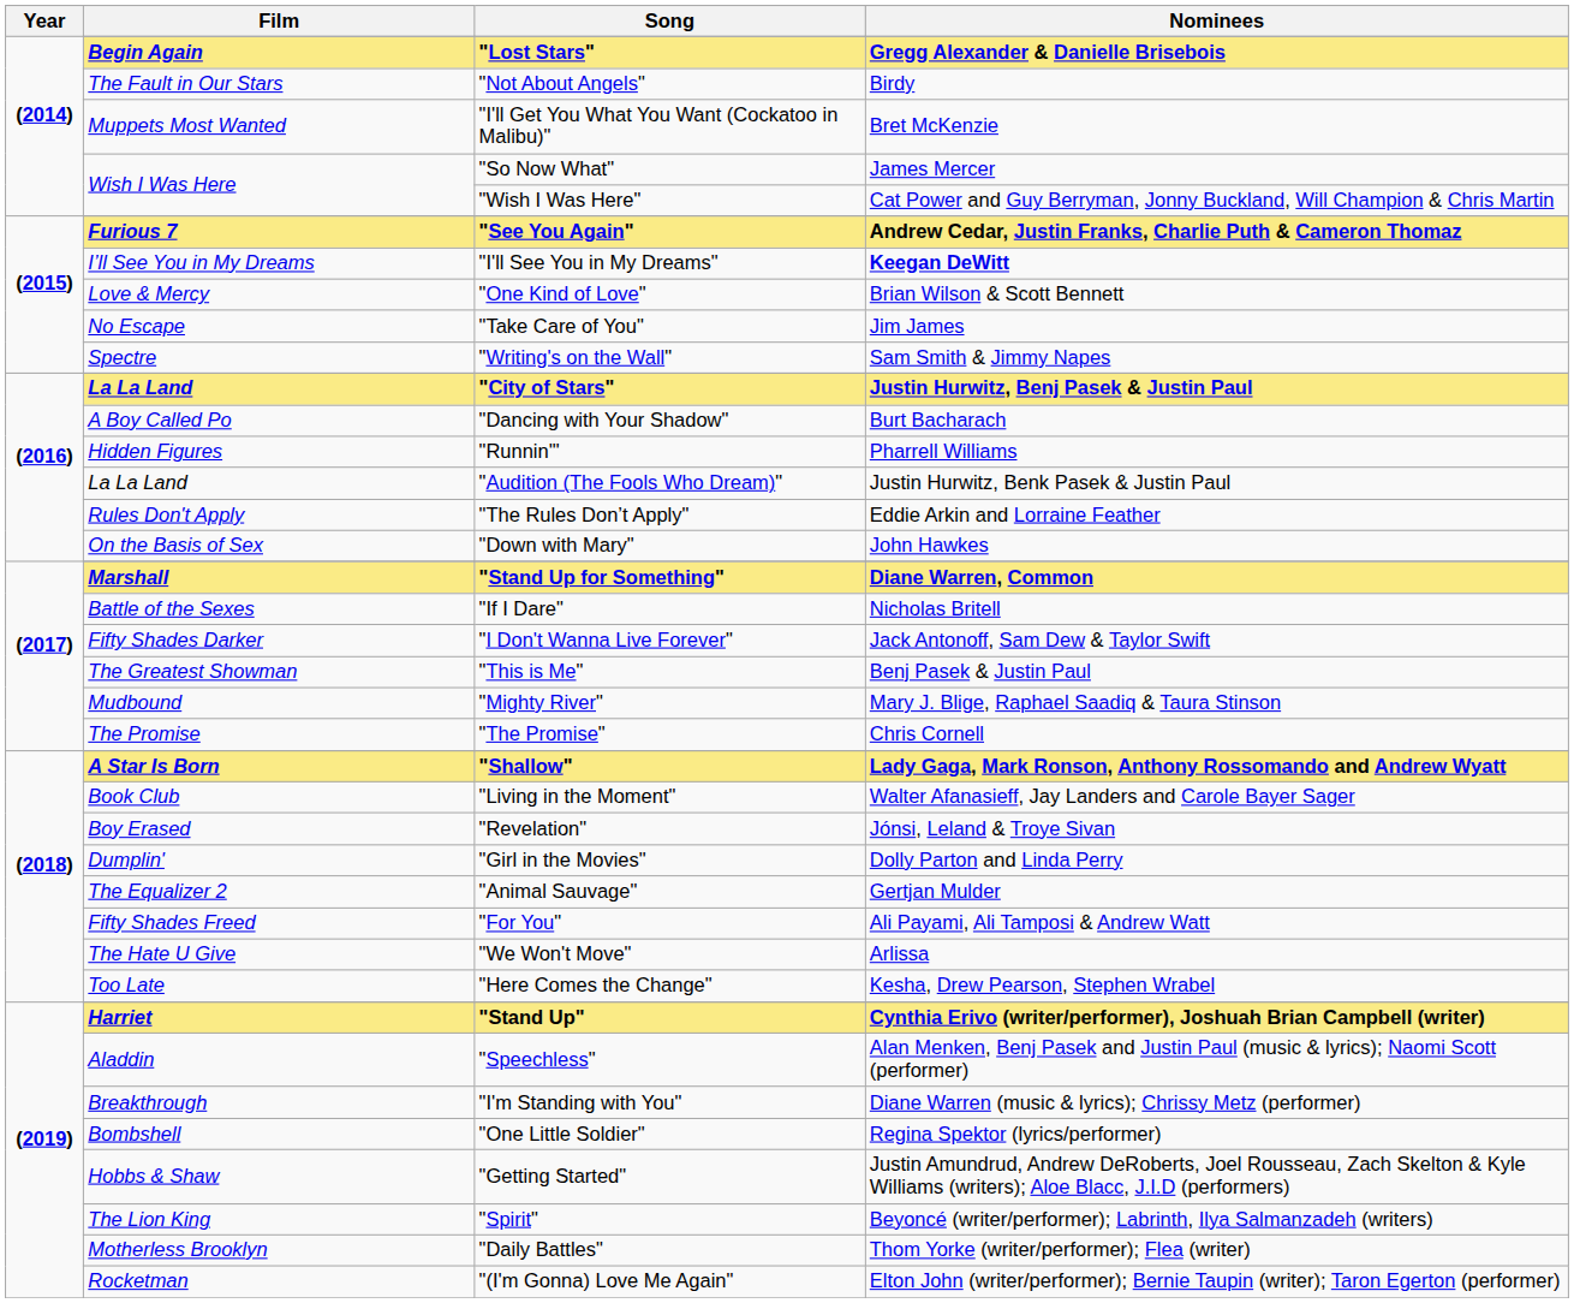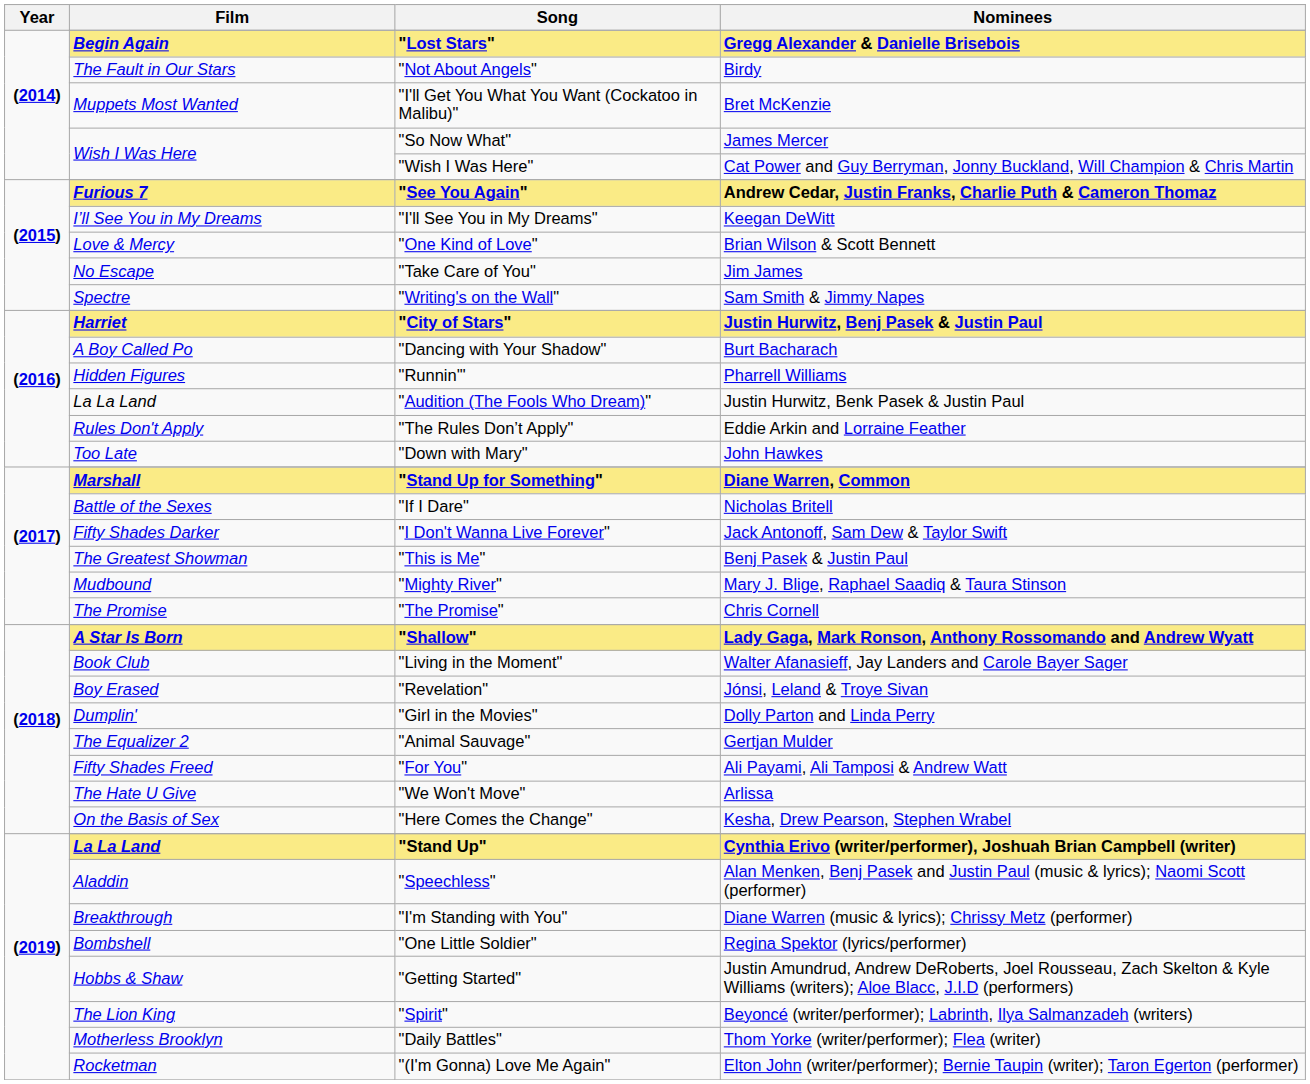 <table class="wikitable" style="width:100%">
 <tr bgcolor="#bebebe">
 <th width="5%">Year</th>
 <th width="25%">Film</th>
 <th width="25%">Song</th>
 <th width="45%">Nominees</th>
 </tr>
 <tr>
 <td rowspan=6 style="text-align:center"><strong>(<a href='#'>2014</a>)</strong><br> <br></td>
 </tr>
 <tr style="background:#FAEB86">
 <td><strong><em><a href='#'>Begin Again</a></em></strong></td>
 <td><strong>"<a href='#'>Lost Stars</a>"</strong></td>
 <td><strong><a href='#'>Gregg Alexander</a> & <a href='#'>Danielle Brisebois</a></strong></td>
 </tr>
 <tr>
 <td><em><a href='#'>The Fault in Our Stars</a></em></td>
 <td>"<a href='#'>Not About Angels</a>"</td>
 <td><a href='#'>Birdy</a></td>
 </tr>
 <tr>
 <td><em><a href='#'>Muppets Most Wanted</a></em></td>
 <td>"I'll Get You What You Want (Cockatoo in Malibu)"</td>
 <td><a href='#'>Bret McKenzie</a></td>
 </tr>
 <tr>
 <td rowspan="2"><em><a href='#'>Wish I Was Here</a></em></td>
 <td>"So Now What"</td>
 <td><a href='#'>James Mercer</a></td>
 </tr>
 <tr>
 <td>"Wish I Was Here"</td>
 <td><a href='#'>Cat Power</a> and <a href='#'>Guy Berryman</a>, <a href='#'>Jonny Buckland</a>, <a href='#'>Will Champion</a> & <a href='#'>Chris Martin</a></td>
 </tr>
 <tr>
 <td rowspan=6 style="text-align:center"><strong>(<a href='#'>2015</a>)</strong><br> <br></td>
 </tr>
 <tr style="background:#FAEB86">
 <td><strong><em><a href='#'>Furious 7</a></em></strong></td>
 <td><strong>"<a href='#'>See You Again</a>"</strong></td>
 <td><strong>Andrew Cedar, <a href='#'>Justin Franks</a>, <a href='#'>Charlie Puth</a> & <a href='#'>Cameron Thomaz</a></strong></td>
 </tr>
 <tr>
 <td><em><a href='#'>I’ll See You in My Dreams</a></em></td>
 <td>"I'll See You in My Dreams"</td>
-<td><strong><a href='#'>Keegan DeWitt</a></strong></td>
+<td><a href='#'>Keegan DeWitt</a></td>
 </tr>
 <tr>
 <td><em><a href='#'>Love & Mercy</a></em></td>
 <td>"<a href='#'>One Kind of Love</a>"</td>
 <td><a href='#'>Brian Wilson</a> & Scott Bennett</td>
 </tr>
 <tr>
 <td><em><a href='#'>No Escape</a></em></td>
 <td>"Take Care of You"</td>
 <td><a href='#'>Jim James</a></td>
 </tr>
 <tr>
 <td><em><a href='#'>Spectre</a></em></td>
 <td>"<a href='#'>Writing's on the Wall</a>"</td>
 <td><a href='#'>Sam Smith</a> & <a href='#'>Jimmy Napes</a></td>
 </tr>
 <tr>
 <td rowspan=7 style="text-align:center"><strong>(<a href='#'>2016</a>)</strong><br> <br></td>
 </tr>
 <tr style="background:#FAEB86">
-<td><strong><em><a href='#'>La La Land</a></em></strong></td>
+<td><strong><em><a href='#'>Harriet</a></em></strong></td>
 <td><strong>"<a href='#'>City of Stars</a>"</strong></td>
 <td><strong><a href='#'>Justin Hurwitz</a>, <a href='#'>Benj Pasek</a> & <a href='#'>Justin Paul</a></strong></td>
 </tr>
 <tr>
 <td><em><a href='#'>A Boy Called Po</a></em></td>
 <td>"Dancing with Your Shadow"</td>
 <td><a href='#'>Burt Bacharach</a></td>
 </tr>
 <tr>
 <td><em><a href='#'>Hidden Figures</a></em></td>
 <td>"Runnin'"</td>
 <td><a href='#'>Pharrell Williams</a></td>
 </tr>
 <tr>
 <td><em>La La Land</em></td>
 <td>"<a href='#'>Audition (The Fools Who Dream)</a>"</td>
 <td>Justin Hurwitz, Benk Pasek & Justin Paul</td>
 </tr>
 <tr>
 <td><em><a href='#'>Rules Don't Apply</a></em></td>
 <td>"The Rules Don’t Apply"</td>
 <td>Eddie Arkin and <a href='#'>Lorraine Feather</a></td>
 </tr>
 <tr>
-<td><em><a href='#'>On the Basis of Sex</a></em></td>
+<td><em><a href='#'>Too Late</a></em></td>
 <td>"Down with Mary"</td>
 <td><a href='#'>John Hawkes</a></td>
 </tr>
 <tr>
 <td rowspan=7 style="text-align:center"><strong>(<a href='#'>2017</a>)</strong><br> <br></td>
 </tr>
 <tr style="background:#FAEB86">
 <td><strong><em><a href='#'>Marshall</a></em></strong></td>
 <td><strong>"<a href='#'>Stand Up for Something</a>"</strong></td>
 <td><strong><a href='#'>Diane Warren</a>, <a href='#'>Common</a></strong></td>
 </tr>
 <tr>
 <td><em><a href='#'>Battle of the Sexes</a></em></td>
 <td>"If I Dare"</td>
 <td><a href='#'>Nicholas Britell</a></td>
 </tr>
 <tr>
 <td><em><a href='#'>Fifty Shades Darker</a></em></td>
 <td>"<a href='#'>I Don't Wanna Live Forever</a>"</td>
 <td><a href='#'>Jack Antonoff</a>, <a href='#'>Sam Dew</a> & <a href='#'>Taylor Swift</a></td>
 </tr>
 <tr>
 <td><em><a href='#'>The Greatest Showman</a></em></td>
 <td>"<a href='#'>This is Me</a>"</td>
 <td><a href='#'>Benj Pasek</a> & <a href='#'>Justin Paul</a></td>
 </tr>
 <tr>
 <td><em><a href='#'>Mudbound</a></em></td>
 <td>"<a href='#'>Mighty River</a>"</td>
 <td><a href='#'>Mary J. Blige</a>, <a href='#'>Raphael Saadiq</a> & <a href='#'>Taura Stinson</a></td>
 </tr>
 <tr>
 <td><em><a href='#'>The Promise</a></em></td>
 <td>"<a href='#'>The Promise</a>"</td>
 <td><a href='#'>Chris Cornell</a></td>
 </tr>
 <tr>
 <td rowspan=9 style="text-align:center"><strong>(<a href='#'>2018</a>)</strong><br> <br></td>
 </tr>
 <tr style="background:#FAEB86">
 <td><strong><em><a href='#'>A Star Is Born</a></em></strong></td>
 <td><strong>"<a href='#'>Shallow</a>" </strong></td>
 <td><strong><a href='#'>Lady Gaga</a>, <a href='#'>Mark Ronson</a>, <a href='#'>Anthony Rossomando</a> and <a href='#'>Andrew Wyatt</a></strong></td>
 </tr>
 <tr>
 <td><em><a href='#'>Book Club</a></em></td>
 <td>"Living in the Moment"</td>
 <td><a href='#'>Walter Afanasieff</a>, Jay Landers and <a href='#'>Carole Bayer Sager</a></td>
 </tr>
 <tr>
 <td><em><a href='#'>Boy Erased</a></em></td>
 <td>"Revelation"</td>
 <td><a href='#'>Jónsi</a>, <a href='#'>Leland</a> & <a href='#'>Troye Sivan</a></td>
 </tr>
 <tr>
 <td><em><a href='#'>Dumplin'</a></em></td>
 <td>"Girl in the Movies"</td>
 <td><a href='#'>Dolly Parton</a> and <a href='#'>Linda Perry</a></td>
 </tr>
 <tr>
 <td><em><a href='#'>The Equalizer 2</a></em></td>
 <td>"Animal Sauvage"</td>
 <td><a href='#'>Gertjan Mulder</a></td>
 </tr>
 <tr>
 <td><em><a href='#'>Fifty Shades Freed</a></em></td>
 <td>"<a href='#'>For You</a>"</td>
 <td><a href='#'>Ali Payami</a>, <a href='#'>Ali Tamposi</a> & <a href='#'>Andrew Watt</a></td>
 </tr>
 <tr>
 <td><em><a href='#'>The Hate U Give</a></em></td>
 <td>"We Won't Move"</td>
 <td><a href='#'>Arlissa</a></td>
 </tr>
 <tr>
-<td><em><a href='#'>Too Late</a></em></td>
+<td><em><a href='#'>On the Basis of Sex</a></em></td>
 <td>"Here Comes the Change"</td>
 <td><a href='#'>Kesha</a>, <a href='#'>Drew Pearson</a>, <a href='#'>Stephen Wrabel</a></td>
 </tr>
 <tr>
 <td rowspan=9 style="text-align:center"><strong>(<a href='#'>2019</a>)</strong><br> <br></td>
 </tr>
 <tr style="background:#FAEB86">
-<td><strong><em><a href='#'>Harriet</a></em></strong></td>
+<td><strong><em><a href='#'>La La Land</a></em></strong></td>
 <td><strong>"Stand Up"</strong></td>
 <td><strong> <a href='#'>Cynthia Erivo</a> (writer/performer), Joshuah Brian Campbell (writer)</strong></td>
 </tr>
 <tr>
 <td><em><a href='#'>Aladdin</a></em></td>
 <td>"<a href='#'>Speechless</a>"</td>
 <td><a href='#'>Alan Menken</a>, <a href='#'>Benj Pasek</a> and <a href='#'>Justin Paul</a> (music & lyrics); <a href='#'>Naomi Scott</a> (performer)</td>
 </tr>
 <tr>
 <td><em><a href='#'>Breakthrough</a></em></td>
 <td>"I'm Standing with You"</td>
 <td><a href='#'>Diane Warren</a> (music & lyrics); <a href='#'>Chrissy Metz</a> (performer)</td>
 </tr>
 <tr>
 <td><em><a href='#'>Bombshell</a></em></td>
 <td>"One Little Soldier"</td>
 <td><a href='#'>Regina Spektor</a> (lyrics/performer)</td>
 </tr>
 <tr>
 <td><em><a href='#'>Hobbs & Shaw</a></em></td>
 <td>"Getting Started"</td>
 <td>Justin Amundrud, Andrew DeRoberts, Joel Rousseau, Zach Skelton & Kyle Williams (writers); <a href='#'>Aloe Blacc</a>, <a href='#'>J.I.D</a> (performers)</td>
 </tr>
 <tr>
 <td><em><a href='#'>The Lion King</a></em></td>
 <td>"<a href='#'>Spirit</a>"</td>
 <td><a href='#'>Beyoncé</a> (writer/performer); <a href='#'>Labrinth</a>, <a href='#'>Ilya Salmanzadeh</a> (writers)</td>
 </tr>
 <tr>
 <td><em><a href='#'>Motherless Brooklyn</a></em></td>
 <td>"Daily Battles"</td>
 <td><a href='#'>Thom Yorke</a> (writer/performer); <a href='#'>Flea</a> (writer)</td>
 </tr>
 <tr>
 <td><em><a href='#'>Rocketman</a></em></td>
 <td>"(I'm Gonna) Love Me Again"</td>
 <td><a href='#'>Elton John</a> (writer/performer); <a href='#'>Bernie Taupin</a> (writer); <a href='#'>Taron Egerton</a> (performer)</td>
 </tr>
 </table>
